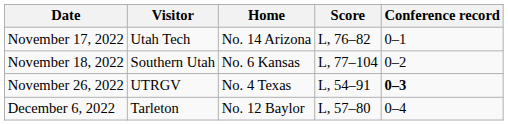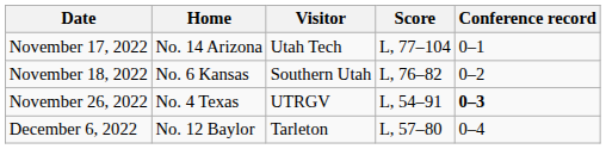 <table class="wikitable">
 <tr>
 <th>Date</th>
+<th>Home</th>
 <th>Visitor</th>
-<th>Home</th>
 <th>Score</th>
 <th>Conference record</th>
 </tr>
 <tr style="background: ;">
 <td>November 17, 2022</td>
+<td>No. 14 Arizona</td>
 <td>Utah Tech</td>
-<td>No. 14 Arizona</td>
-<td>L, 76–82</td>
+<td>L, 77–104</td>
 <td>0–1</td>
 </tr>
 <tr style="background: ;">
 <td>November 18, 2022</td>
+<td>No. 6 Kansas</td>
 <td>Southern Utah</td>
-<td>No. 6 Kansas</td>
-<td>L, 77–104</td>
+<td>L, 76–82</td>
 <td>0–2</td>
 </tr>
 <tr style="background: ;">
 <td>November 26, 2022</td>
+<td>No. 4 Texas</td>
 <td>UTRGV</td>
-<td>No. 4 Texas</td>
 <td>L, 54–91</td>
 <td><strong>0–3</strong></td>
 </tr>
 <tr style="background: ;">
 <td>December 6, 2022</td>
+<td>No. 12 Baylor</td>
 <td>Tarleton</td>
-<td>No. 12 Baylor</td>
 <td>L, 57–80</td>
 <td>0–4</td>
 </tr>
 </table>
